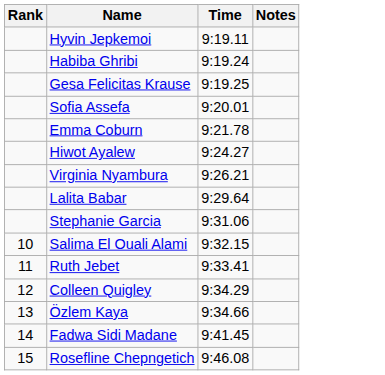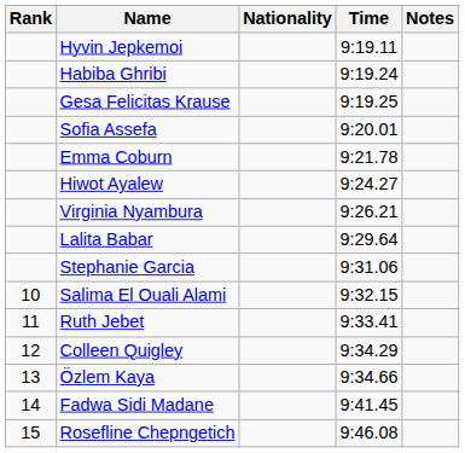 <table class="wikitable sortable" style="text-align:center">
 <tr>
 <th>Rank</th>
 <th>Name</th>
+<th>Nationality</th>
 <th>Time</th>
 <th>Notes</th>
 </tr>
 <tr>
 <td></td>
 <td align=left><a href='#'>Hyvin Jepkemoi</a></td>
+<td align=left></td>
 <td>9:19.11</td>
 <td></td>
 </tr>
 <tr>
 <td></td>
 <td align=left><a href='#'>Habiba Ghribi</a></td>
+<td align=left></td>
 <td>9:19.24</td>
 <td></td>
 </tr>
 <tr>
 <td></td>
 <td align=left><a href='#'>Gesa Felicitas Krause</a></td>
+<td align=left></td>
 <td>9:19.25</td>
 <td></td>
 </tr>
 <tr>
 <td></td>
 <td align=left><a href='#'>Sofia Assefa</a></td>
+<td align=left></td>
 <td>9:20.01</td>
 <td></td>
 </tr>
 <tr>
 <td></td>
 <td align=left><a href='#'>Emma Coburn</a></td>
+<td align=left></td>
 <td>9:21.78</td>
 <td></td>
 </tr>
 <tr>
 <td></td>
 <td align=left><a href='#'>Hiwot Ayalew</a></td>
+<td align=left></td>
 <td>9:24.27</td>
 <td></td>
 </tr>
 <tr>
 <td></td>
 <td align=left><a href='#'>Virginia Nyambura</a></td>
+<td align=left></td>
 <td>9:26.21</td>
 <td></td>
 </tr>
 <tr>
 <td></td>
 <td align=left><a href='#'>Lalita Babar</a></td>
+<td align=left></td>
 <td>9:29.64</td>
 <td></td>
 </tr>
 <tr>
 <td></td>
 <td align=left><a href='#'>Stephanie Garcia</a></td>
+<td align=left></td>
 <td>9:31.06</td>
 <td></td>
 </tr>
 <tr>
 <td>10</td>
 <td align=left><a href='#'>Salima El Ouali Alami</a></td>
+<td align=left></td>
 <td>9:32.15</td>
 <td></td>
 </tr>
 <tr>
 <td>11</td>
 <td align=left><a href='#'>Ruth Jebet</a></td>
+<td align=left></td>
 <td>9:33.41</td>
 <td></td>
 </tr>
 <tr>
 <td>12</td>
 <td align=left><a href='#'>Colleen Quigley</a></td>
+<td align=left></td>
 <td>9:34.29</td>
 <td></td>
 </tr>
 <tr>
 <td>13</td>
 <td align=left><a href='#'>Özlem Kaya</a></td>
+<td align=left></td>
 <td>9:34.66</td>
 <td></td>
 </tr>
 <tr>
 <td>14</td>
 <td align=left><a href='#'>Fadwa Sidi Madane</a></td>
+<td align=left></td>
 <td>9:41.45</td>
 <td></td>
 </tr>
 <tr>
 <td>15</td>
 <td align=left><a href='#'>Rosefline Chepngetich</a></td>
+<td align=left></td>
 <td>9:46.08</td>
 <td></td>
 </tr>
 </table>
